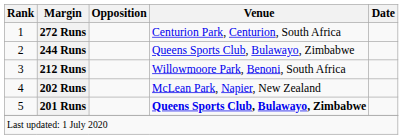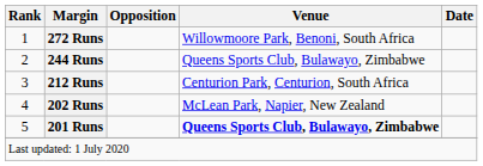 <table class="wikitable plainrowheaders sortable">
 <tr>
 <th scope=col>Rank</th>
 <th scope=col>Margin</th>
 <th scope=col>Opposition</th>
 <th scope=col>Venue</th>
 <th scope=col>Date</th>
 </tr>
 <tr>
 <td style="text-align:center">1</td>
 <th scope=row style=text-align:center;>272 Runs</th>
 <td></td>
-<td><a href='#'>Centurion Park</a>, <a href='#'>Centurion</a>, South Africa</td>
+<td><a href='#'>Willowmoore Park</a>, <a href='#'>Benoni</a>, South Africa</td>
 <td></td>
 </tr>
 <tr>
 <td style="text-align:center">2</td>
 <th scope=row style=text-align:center;>244 Runs</th>
 <td></td>
 <td><a href='#'>Queens Sports Club</a>, <a href='#'>Bulawayo</a>, Zimbabwe</td>
 <td></td>
 </tr>
 <tr>
 <td style="text-align:center">3</td>
 <th scope=row style=text-align:center;>212 Runs</th>
 <td></td>
-<td><a href='#'>Willowmoore Park</a>, <a href='#'>Benoni</a>, South Africa</td>
+<td><a href='#'>Centurion Park</a>, <a href='#'>Centurion</a>, South Africa</td>
 <td></td>
 </tr>
 <tr>
 <td style="text-align:center">4</td>
 <th scope=row style=text-align:center;>202 Runs</th>
 <td></td>
 <td><a href='#'>McLean Park</a>, <a href='#'>Napier</a>, New Zealand</td>
 <td></td>
 </tr>
 <tr>
 <td style="text-align:center">5</td>
 <th scope=row style=text-align:center;>201 Runs</th>
 <td></td>
 <td><strong><a href='#'>Queens Sports Club</a>, <a href='#'>Bulawayo</a>, Zimbabwe</strong></td>
 <td></td>
 </tr>
 <tr>
 </tr>
 <tr class=sortbottom>
 <td colspan=5><small>Last updated: 1 July 2020</small></td>
 </tr>
 </table>
